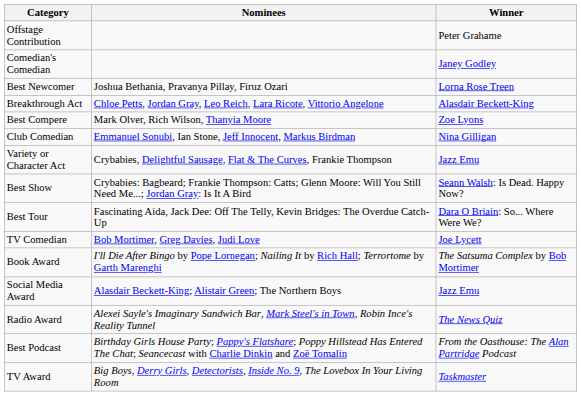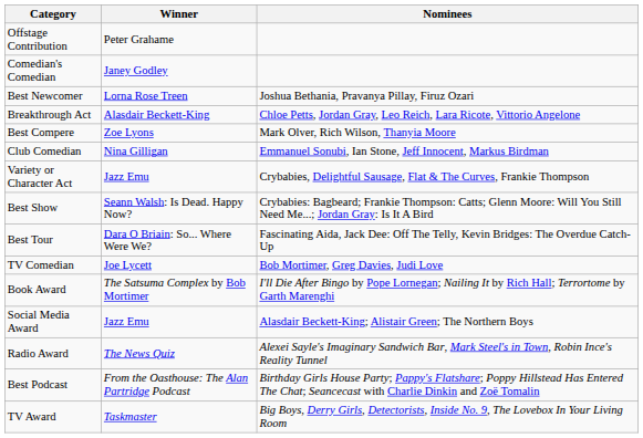 <table class="wikitable">
 <tr>
 <th>Category</th>
+<th>Winner</th>
 <th>Nominees</th>
-<th>Winner</th>
 </tr>
 <tr>
 <td>Offstage Contribution</td>
+<td>Peter Grahame</td>
 <td></td>
-<td>Peter Grahame</td>
 </tr>
 <tr>
 <td>Comedian's Comedian</td>
+<td><a href='#'>Janey Godley</a></td>
 <td></td>
-<td><a href='#'>Janey Godley</a></td>
 </tr>
 <tr>
 <td>Best Newcomer</td>
+<td><a href='#'>Lorna Rose Treen</a></td>
 <td>Joshua Bethania, Pravanya Pillay, Firuz Ozari</td>
-<td><a href='#'>Lorna Rose Treen</a></td>
 </tr>
 <tr>
 <td>Breakthrough Act</td>
+<td><a href='#'>Alasdair Beckett-King</a></td>
 <td><a href='#'>Chloe Petts</a>, <a href='#'>Jordan Gray</a>, <a href='#'>Leo Reich</a>, <a href='#'>Lara Ricote</a>, <a href='#'>Vittorio Angelone</a></td>
-<td><a href='#'>Alasdair Beckett-King</a></td>
 </tr>
 <tr>
 <td>Best Compere</td>
+<td><a href='#'>Zoe Lyons</a></td>
 <td>Mark Olver, Rich Wilson, <a href='#'>Thanyia Moore</a></td>
-<td><a href='#'>Zoe Lyons</a></td>
 </tr>
 <tr>
 <td>Club Comedian</td>
+<td><a href='#'>Nina Gilligan</a></td>
 <td><a href='#'>Emmanuel Sonubi</a>, Ian Stone, <a href='#'>Jeff Innocent</a>, <a href='#'>Markus Birdman</a></td>
-<td><a href='#'>Nina Gilligan</a></td>
 </tr>
 <tr>
 <td>Variety or Character Act</td>
+<td><a href='#'>Jazz Emu</a></td>
 <td>Crybabies, <a href='#'>Delightful Sausage</a>, <a href='#'>Flat & The Curves</a>, Frankie Thompson</td>
-<td><a href='#'>Jazz Emu</a></td>
 </tr>
 <tr>
 <td>Best Show</td>
+<td><a href='#'>Seann Walsh</a>: Is Dead. Happy Now?</td>
 <td>Crybabies: Bagbeard; Frankie Thompson: Catts; Glenn Moore: Will You Still Need Me...; <a href='#'>Jordan Gray</a>: Is It A Bird</td>
-<td><a href='#'>Seann Walsh</a>: Is Dead. Happy Now?</td>
 </tr>
 <tr>
 <td>Best Tour</td>
+<td><a href='#'>Dara O Briain</a>: So... Where Were We?</td>
 <td>Fascinating Aida, Jack Dee: Off The Telly, Kevin Bridges: The Overdue Catch-Up</td>
-<td><a href='#'>Dara O Briain</a>: So... Where Were We?</td>
 </tr>
 <tr>
 <td>TV Comedian</td>
+<td><a href='#'>Joe Lycett</a></td>
 <td><a href='#'>Bob Mortimer</a>, <a href='#'>Greg Davies</a>, <a href='#'>Judi Love</a></td>
-<td><a href='#'>Joe Lycett</a></td>
 </tr>
 <tr>
 <td>Book Award</td>
+<td><em>The Satsuma Complex</em> by <a href='#'>Bob Mortimer</a></td>
 <td><em>I'll Die After Bingo</em> by <a href='#'>Pope Lornegan</a>; <em>Nailing It</em> by <a href='#'>Rich Hall</a>; <em>Terrortome</em> by <a href='#'>Garth Marenghi</a></td>
-<td><em>The Satsuma Complex</em> by <a href='#'>Bob Mortimer</a></td>
 </tr>
 <tr>
 <td>Social Media Award</td>
+<td><a href='#'>Jazz Emu</a></td>
 <td><a href='#'>Alasdair Beckett-King</a>; <a href='#'>Alistair Green</a>; The Northern Boys</td>
-<td><a href='#'>Jazz Emu</a></td>
 </tr>
 <tr>
 <td>Radio Award</td>
+<td><em><a href='#'>The News Quiz</a></em></td>
 <td><em>Alexei Sayle's Imaginary Sandwich Bar</em>, <em><a href='#'>Mark Steel's in Town</a></em>, <em>Robin Ince's Reality Tunnel</em></td>
-<td><em><a href='#'>The News Quiz</a></em></td>
 </tr>
 <tr>
 <td>Best Podcast</td>
+<td><em>From the Oasthouse: The <a href='#'>Alan Partridge</a> Podcast</em></td>
 <td><em>Birthday Girls House Party</em>; <em><a href='#'>Pappy's Flatshare</a></em>; <em>Poppy Hillstead Has Entered The Chat</em>; <em>Seancecast</em> with <a href='#'>Charlie Dinkin</a> and <a href='#'>Zoë Tomalin</a></td>
-<td><em>From the Oasthouse: The <a href='#'>Alan Partridge</a> Podcast</em></td>
 </tr>
 <tr>
 <td>TV Award</td>
+<td><a href='#'><em>Taskmaster</em></a></td>
 <td><em>Big Boys</em>, <em><a href='#'>Derry Girls</a></em>, <em><a href='#'>Detectorists</a></em>, <em><a href='#'>Inside No. 9</a></em>, <em>The Lovebox In Your Living Room</em></td>
-<td><a href='#'><em>Taskmaster</em></a></td>
 </tr>
 </table>
